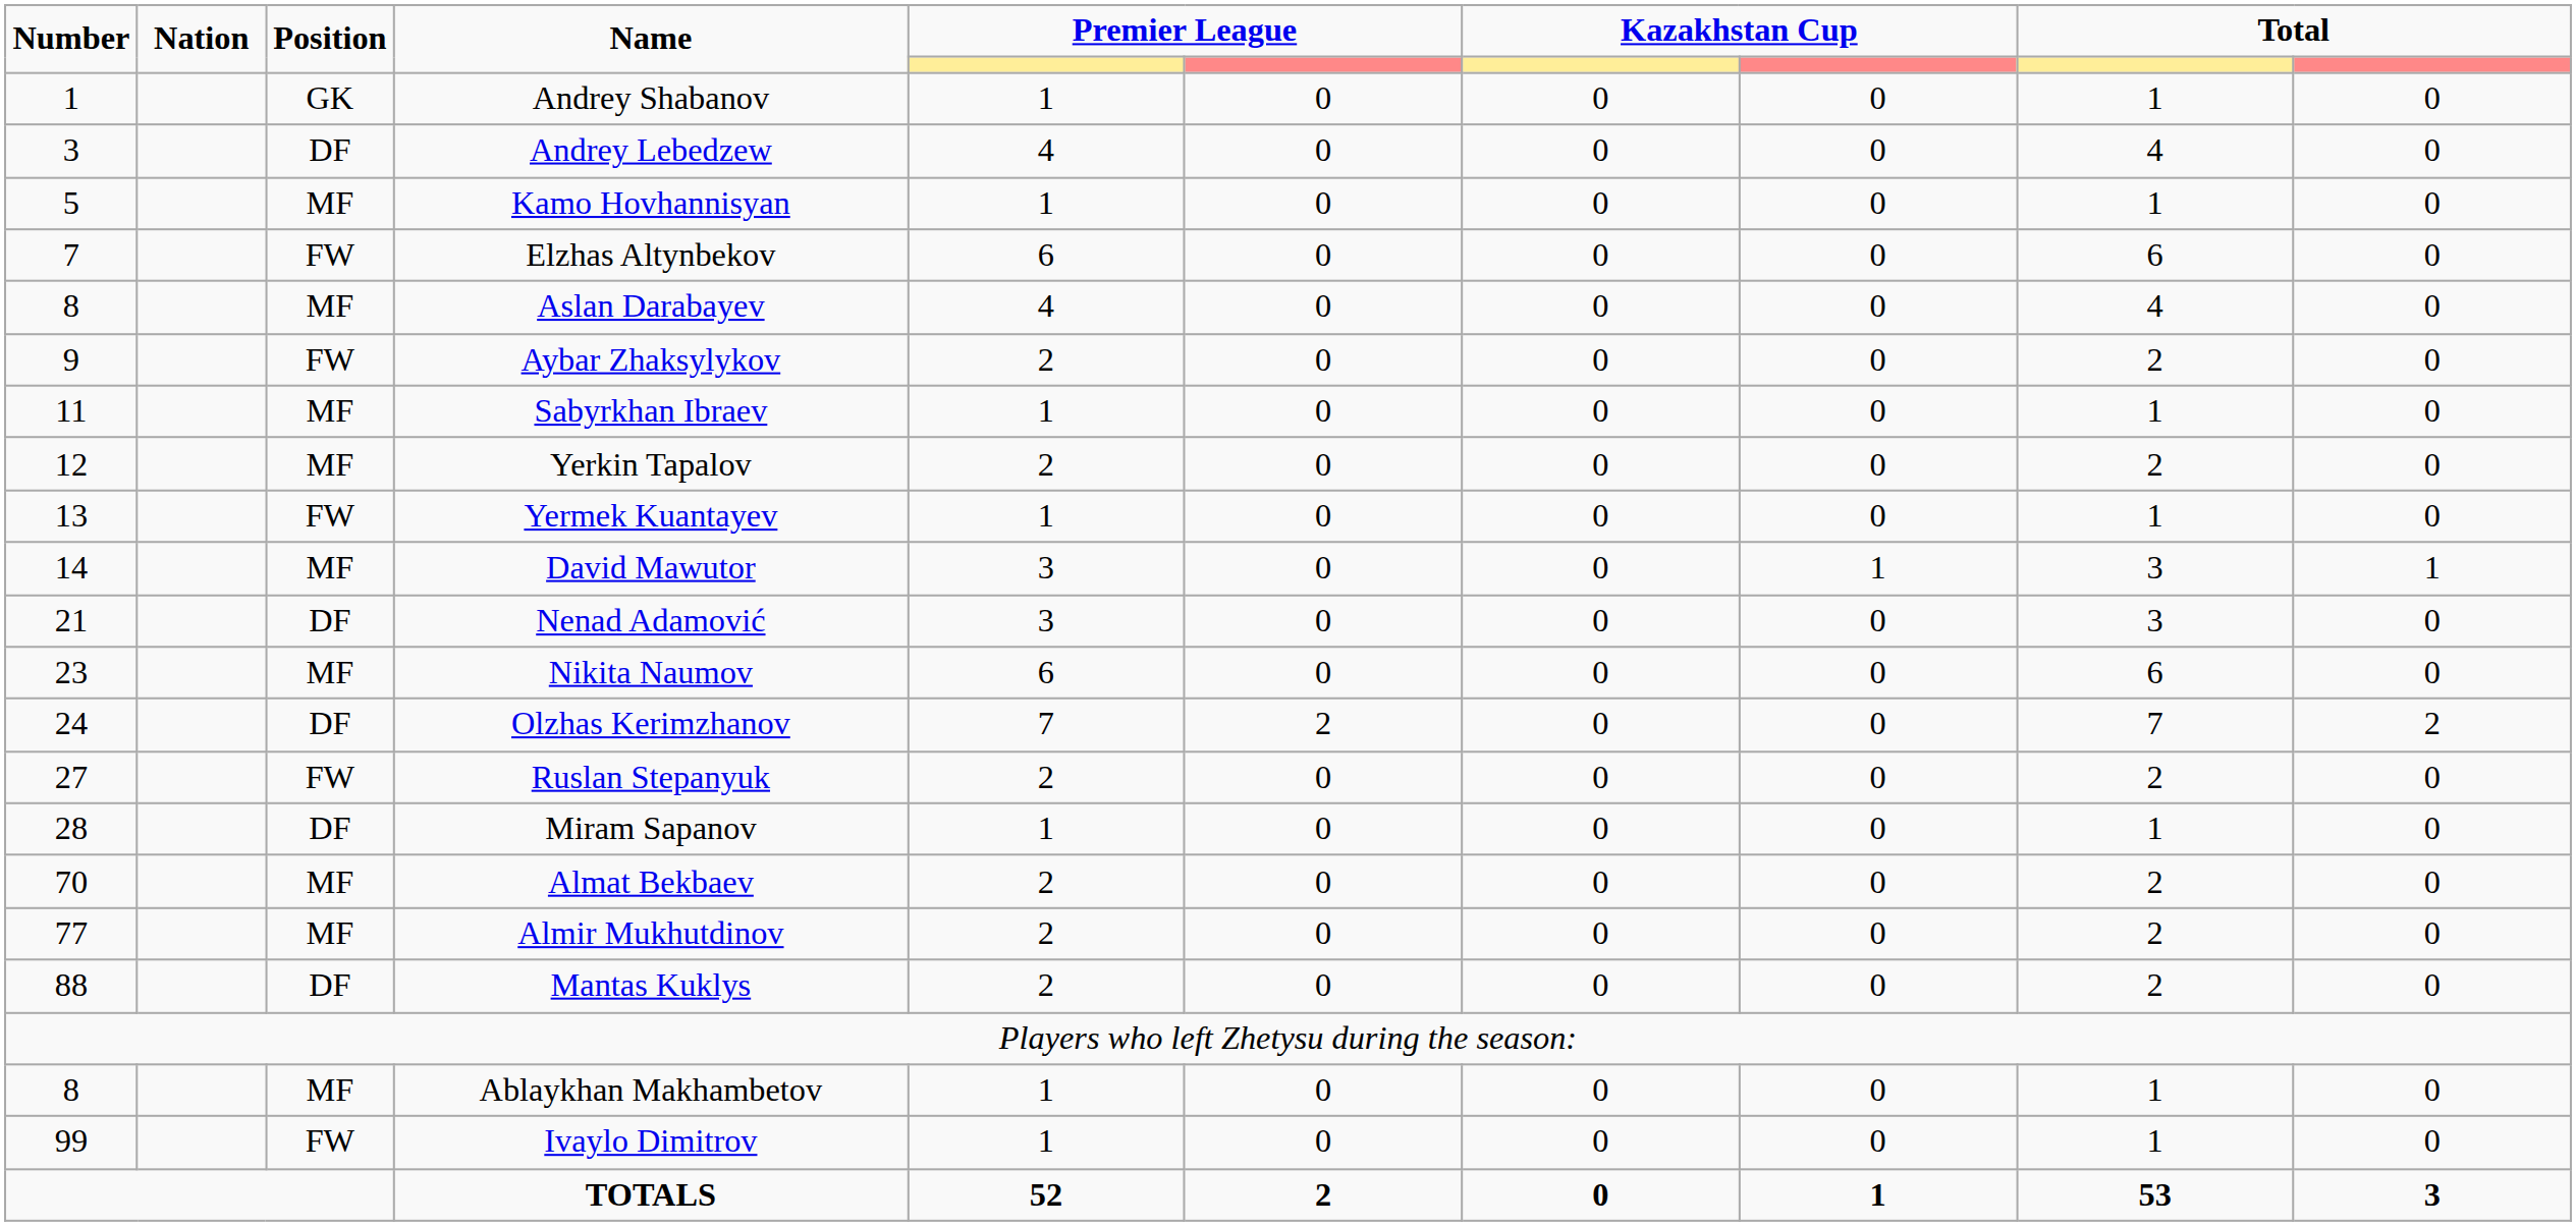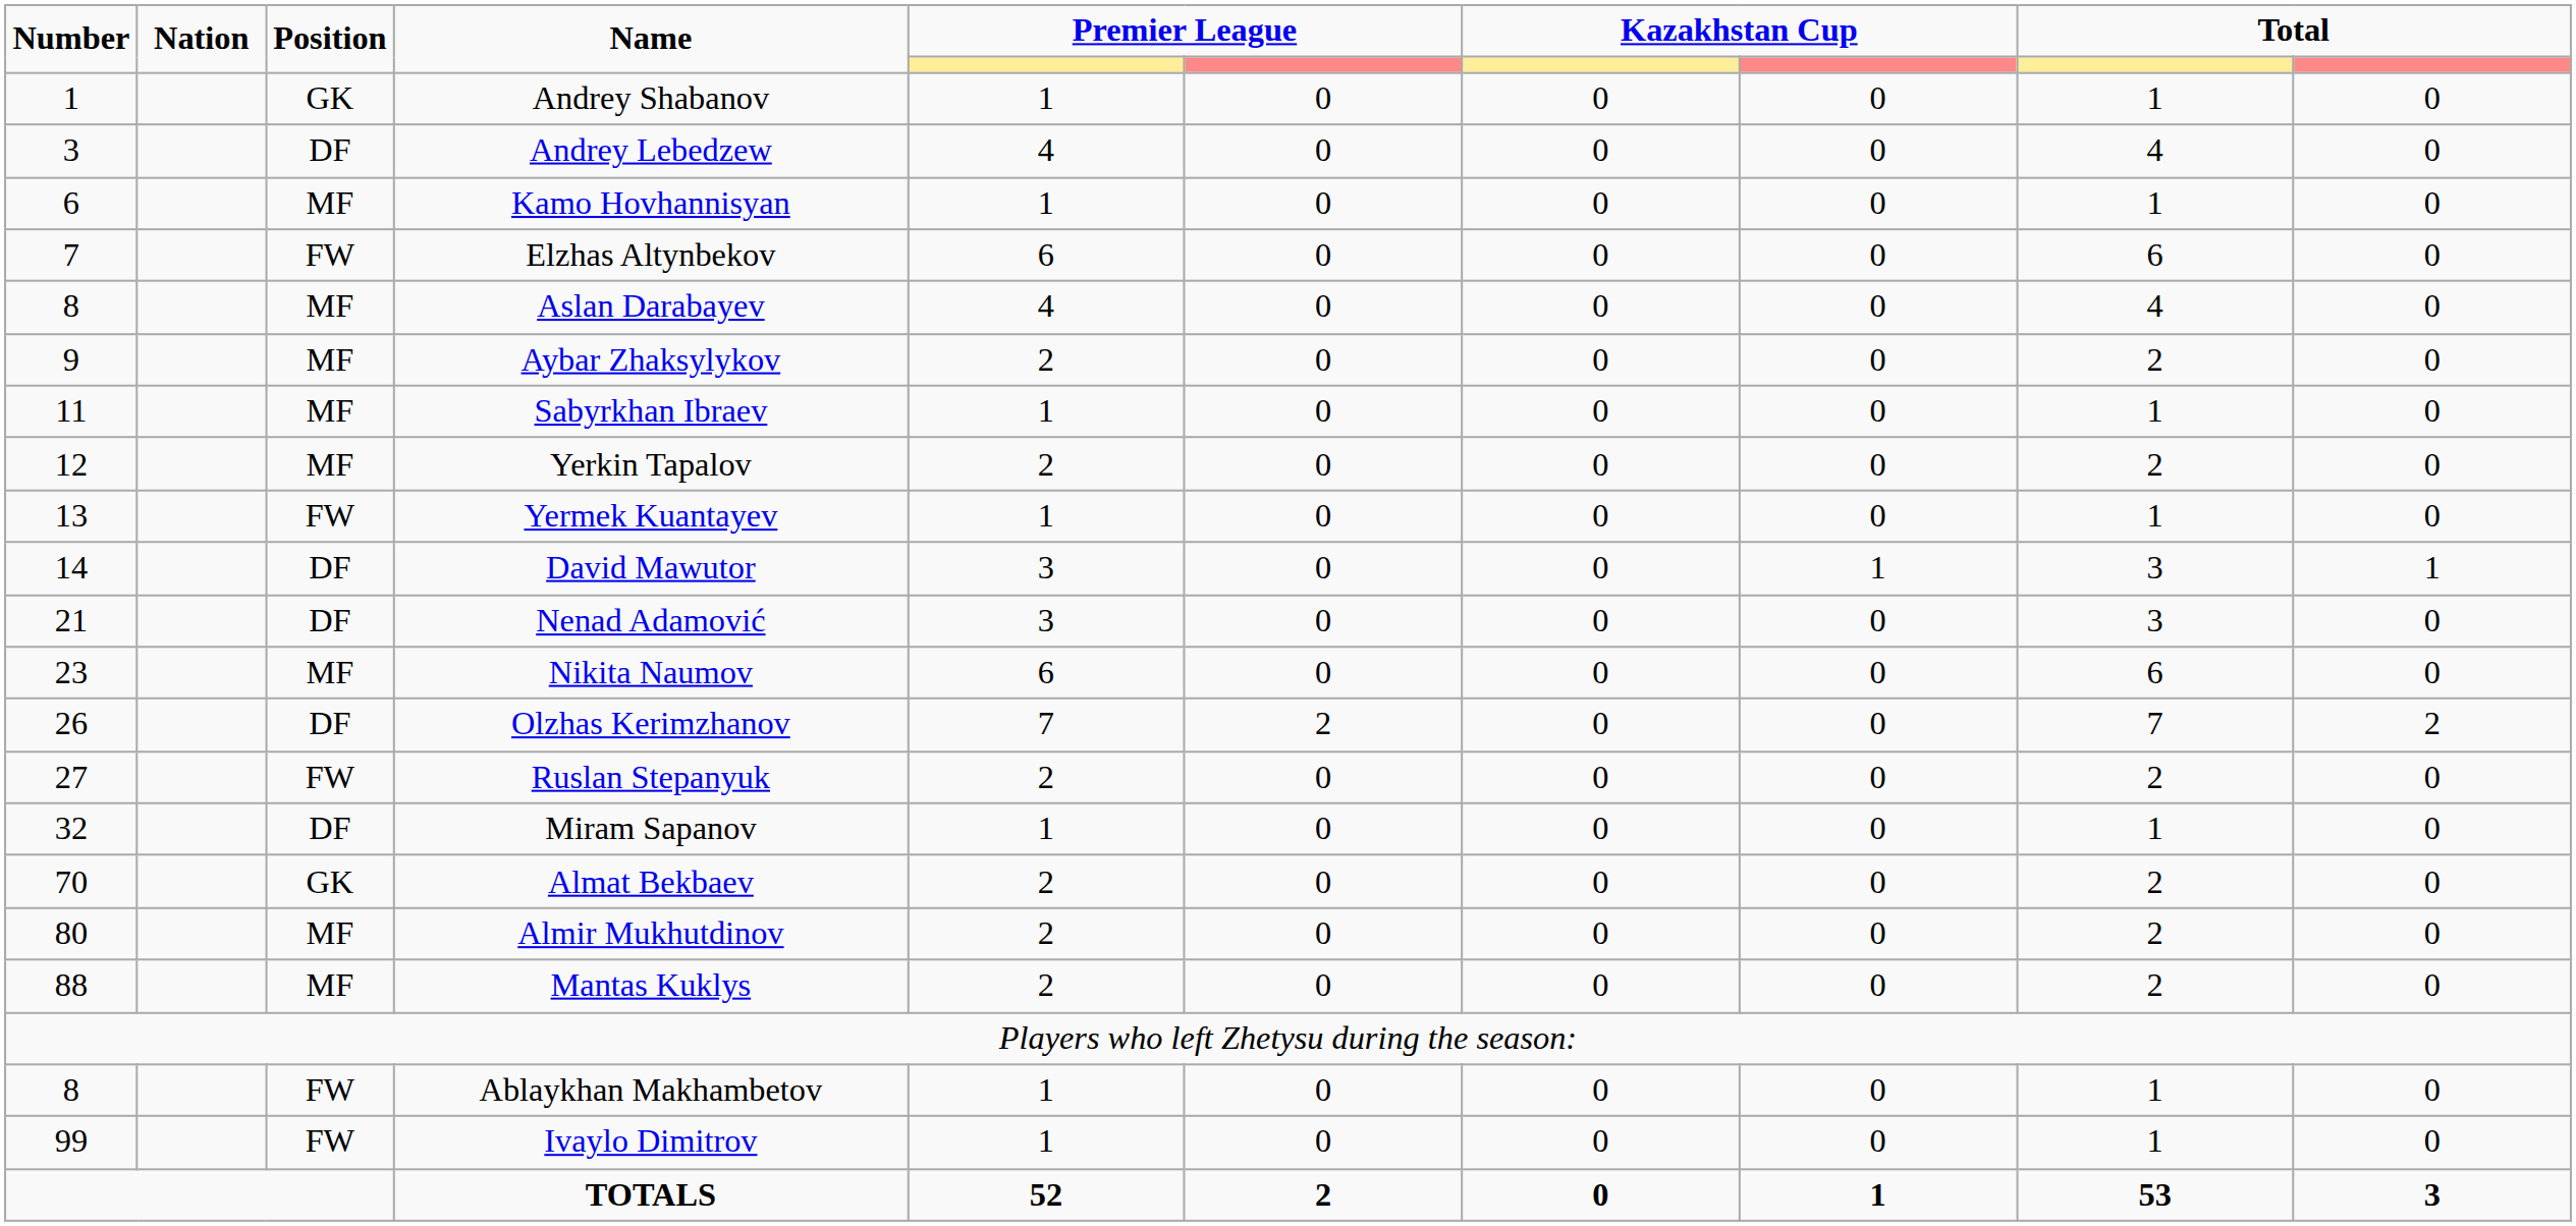 <table class="wikitable" style="text-align:center;">
 <tr>
 <td rowspan="2"  style="width:5%; text-align:center;"><strong>Number</strong></td>
 <td rowspan="2"  style="width:5%; text-align:center;"><strong>Nation</strong></td>
 <td rowspan="2"  style="width:5%; text-align:center;"><strong>Position</strong></td>
 <td rowspan="2"  style="width:20%; text-align:center;"><strong>Name</strong></td>
 <td colspan="2" style="text-align:center;"><strong><a href='#'>Premier League</a></strong></td>
 <td colspan="2" style="text-align:center;"><strong><a href='#'>Kazakhstan Cup</a></strong></td>
 <td colspan="2" style="text-align:center;"><strong>Total</strong></td>
 </tr>
 <tr>
 <th style="width:60px; background:#fe9;"></th>
 <th style="width:60px; background:#ff8888;"></th>
 <th style="width:60px; background:#fe9;"></th>
 <th style="width:60px; background:#ff8888;"></th>
 <th style="width:60px; background:#fe9;"></th>
 <th style="width:60px; background:#ff8888;"></th>
 </tr>
 <tr>
 <td>1</td>
 <td></td>
 <td>GK</td>
 <td>Andrey Shabanov</td>
 <td>1</td>
 <td>0</td>
 <td>0</td>
 <td>0</td>
 <td>1</td>
 <td>0</td>
 </tr>
 <tr>
 <td>3</td>
 <td></td>
 <td>DF</td>
 <td><a href='#'>Andrey Lebedzew</a></td>
 <td>4</td>
 <td>0</td>
 <td>0</td>
 <td>0</td>
 <td>4</td>
 <td>0</td>
 </tr>
 <tr>
-<td>5</td>
+<td>6</td>
 <td></td>
 <td>MF</td>
 <td><a href='#'>Kamo Hovhannisyan</a></td>
 <td>1</td>
 <td>0</td>
 <td>0</td>
 <td>0</td>
 <td>1</td>
 <td>0</td>
 </tr>
 <tr>
 <td>7</td>
 <td></td>
 <td>FW</td>
 <td>Elzhas Altynbekov</td>
 <td>6</td>
 <td>0</td>
 <td>0</td>
 <td>0</td>
 <td>6</td>
 <td>0</td>
 </tr>
 <tr>
 <td>8</td>
 <td></td>
 <td>MF</td>
 <td><a href='#'>Aslan Darabayev</a></td>
 <td>4</td>
 <td>0</td>
 <td>0</td>
 <td>0</td>
 <td>4</td>
 <td>0</td>
 </tr>
 <tr>
 <td>9</td>
 <td></td>
-<td>FW</td>
+<td>MF</td>
 <td><a href='#'>Aybar Zhaksylykov</a></td>
 <td>2</td>
 <td>0</td>
 <td>0</td>
 <td>0</td>
 <td>2</td>
 <td>0</td>
 </tr>
 <tr>
 <td>11</td>
 <td></td>
 <td>MF</td>
 <td><a href='#'>Sabyrkhan Ibraev</a></td>
 <td>1</td>
 <td>0</td>
 <td>0</td>
 <td>0</td>
 <td>1</td>
 <td>0</td>
 </tr>
 <tr>
 <td>12</td>
 <td></td>
 <td>MF</td>
 <td>Yerkin Tapalov</td>
 <td>2</td>
 <td>0</td>
 <td>0</td>
 <td>0</td>
 <td>2</td>
 <td>0</td>
 </tr>
 <tr>
 <td>13</td>
 <td></td>
 <td>FW</td>
 <td><a href='#'>Yermek Kuantayev</a></td>
 <td>1</td>
 <td>0</td>
 <td>0</td>
 <td>0</td>
 <td>1</td>
 <td>0</td>
 </tr>
 <tr>
 <td>14</td>
 <td></td>
-<td>MF</td>
+<td>DF</td>
 <td><a href='#'>David Mawutor</a></td>
 <td>3</td>
 <td>0</td>
 <td>0</td>
 <td>1</td>
 <td>3</td>
 <td>1</td>
 </tr>
 <tr>
 <td>21</td>
 <td></td>
 <td>DF</td>
 <td><a href='#'>Nenad Adamović</a></td>
 <td>3</td>
 <td>0</td>
 <td>0</td>
 <td>0</td>
 <td>3</td>
 <td>0</td>
 </tr>
 <tr>
 <td>23</td>
 <td></td>
 <td>MF</td>
 <td><a href='#'>Nikita Naumov</a></td>
 <td>6</td>
 <td>0</td>
 <td>0</td>
 <td>0</td>
 <td>6</td>
 <td>0</td>
 </tr>
 <tr>
-<td>24</td>
+<td>26</td>
 <td></td>
 <td>DF</td>
 <td><a href='#'>Olzhas Kerimzhanov</a></td>
 <td>7</td>
 <td>2</td>
 <td>0</td>
 <td>0</td>
 <td>7</td>
 <td>2</td>
 </tr>
 <tr>
 <td>27</td>
 <td></td>
 <td>FW</td>
 <td><a href='#'>Ruslan Stepanyuk</a></td>
 <td>2</td>
 <td>0</td>
 <td>0</td>
 <td>0</td>
 <td>2</td>
 <td>0</td>
 </tr>
 <tr>
-<td>28</td>
+<td>32</td>
 <td></td>
 <td>DF</td>
 <td>Miram Sapanov</td>
 <td>1</td>
 <td>0</td>
 <td>0</td>
 <td>0</td>
 <td>1</td>
 <td>0</td>
 </tr>
 <tr>
 <td>70</td>
 <td></td>
-<td>MF</td>
+<td>GK</td>
 <td><a href='#'>Almat Bekbaev</a></td>
 <td>2</td>
 <td>0</td>
 <td>0</td>
 <td>0</td>
 <td>2</td>
 <td>0</td>
 </tr>
 <tr>
-<td>77</td>
+<td>80</td>
 <td></td>
 <td>MF</td>
 <td><a href='#'>Almir Mukhutdinov</a></td>
 <td>2</td>
 <td>0</td>
 <td>0</td>
 <td>0</td>
 <td>2</td>
 <td>0</td>
 </tr>
 <tr>
 <td>88</td>
 <td></td>
-<td>DF</td>
+<td>MF</td>
 <td><a href='#'>Mantas Kuklys</a></td>
 <td>2</td>
 <td>0</td>
 <td>0</td>
 <td>0</td>
 <td>2</td>
 <td>0</td>
 </tr>
 <tr>
 <td colspan="14"><em>Players who left Zhetysu during the season:</em></td>
 </tr>
 <tr>
 <td>8</td>
 <td></td>
-<td>MF</td>
+<td>FW</td>
 <td>Ablaykhan Makhambetov</td>
 <td>1</td>
 <td>0</td>
 <td>0</td>
 <td>0</td>
 <td>1</td>
 <td>0</td>
 </tr>
 <tr>
 <td>99</td>
 <td></td>
 <td>FW</td>
 <td><a href='#'>Ivaylo Dimitrov</a></td>
 <td>1</td>
 <td>0</td>
 <td>0</td>
 <td>0</td>
 <td>1</td>
 <td>0</td>
 </tr>
 <tr>
 <td colspan="3"></td>
 <td><strong>TOTALS</strong></td>
 <td><strong>52</strong></td>
 <td><strong>2</strong></td>
 <td><strong>0</strong></td>
 <td><strong>1</strong></td>
 <td><strong>53</strong></td>
 <td><strong>3</strong></td>
 </tr>
 </table>
